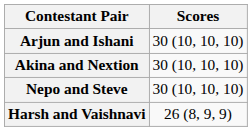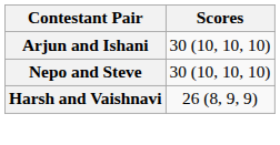 <table class="wikitable" style="text-align:center">
 <tr>
 <th scope="col">Contestant Pair</th>
 <th>Scores</th>
 </tr>
 <tr>
 <th scope="row">Arjun and Ishani</th>
-<td>30 (10, 10, 10)</td>
-</tr>
-<tr>
-<th scope="row">Akina and Nextion</th>
 <td>30 (10, 10, 10)</td>
 </tr>
 <tr>
 <th>Nepo and Steve</th>
 <td>30 (10, 10, 10)</td>
 </tr>
 <tr>
 <th>Harsh and Vaishnavi</th>
 <td>26 (8, 9, 9)</td>
 </tr>
 </table>
